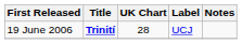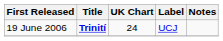 <table class="wikitable">
 <tr>
 <th>First Released</th>
 <th>Title</th>
 <th>UK Chart</th>
 <th>Label</th>
 <th>Notes</th>
 </tr>
 <tr>
 <td align="left" valign="top">19 June 2006</td>
 <td align="left" valign="top"><strong><a href='#'>Trinití</a></strong></td>
-<td align="center" valign="top">28</td>
+<td align="center" valign="top">24</td>
 <td align="left" valign="top"><a href='#'>UCJ</a></td>
 <td align="left" valign="top"></td>
 </tr>
 <tr>
 </tr>
 </table>
